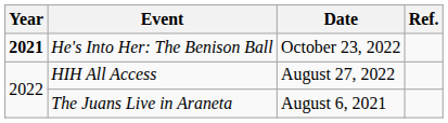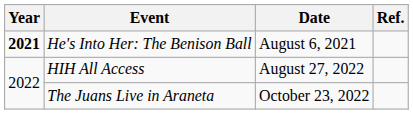 <table class="wikitable" style="font-size:90%">
 <tr>
 <th>Year</th>
 <th>Event</th>
 <th>Date</th>
 <th>Ref.</th>
 </tr>
 <tr>
 <td><strong>2021</strong></td>
 <td><em>He's Into Her: The Benison Ball</em></td>
-<td>October 23, 2022</td>
+<td>August 6, 2021</td>
 <td align="center"></td>
 </tr>
 <tr>
 <td rowspan="2">2022</td>
 <td><em>HIH All Access</em></td>
 <td>August 27, 2022</td>
 <td align="center"></td>
 </tr>
 <tr>
 <td><em>The Juans Live in Araneta</em></td>
-<td>August 6, 2021</td>
+<td>October 23, 2022</td>
 <td align="center"><br></td>
 </tr>
 </table>
